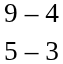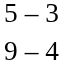 <table style="text-align:center">
 <tr>
 <th width=200></th>
 <th width=100></th>
 <th width=200></th>
 </tr>
 <tr>
 <td align=right><strong></strong></td>
-<td>9 – 4</td>
+<td>5 – 3</td>
 <td align=left></td>
 </tr>
 <tr>
 <td align=right><strong></strong></td>
-<td>5 – 3</td>
+<td>9 – 4</td>
 <td align=left></td>
 </tr>
 </table>
